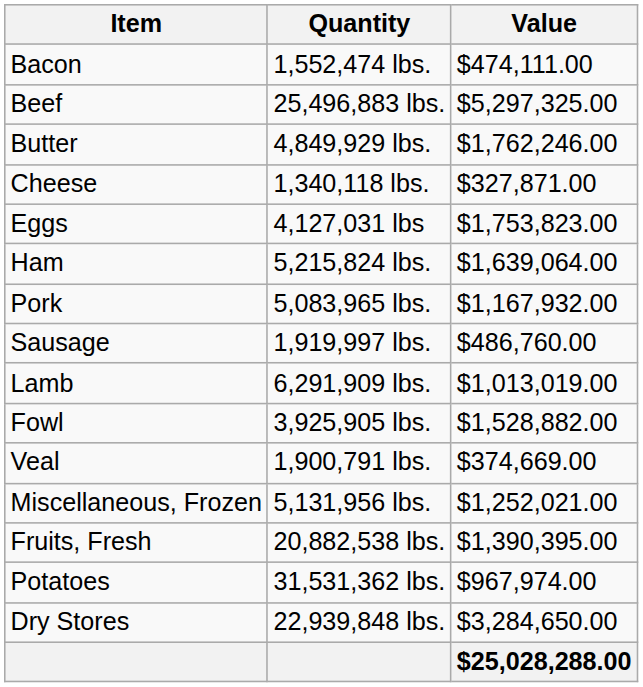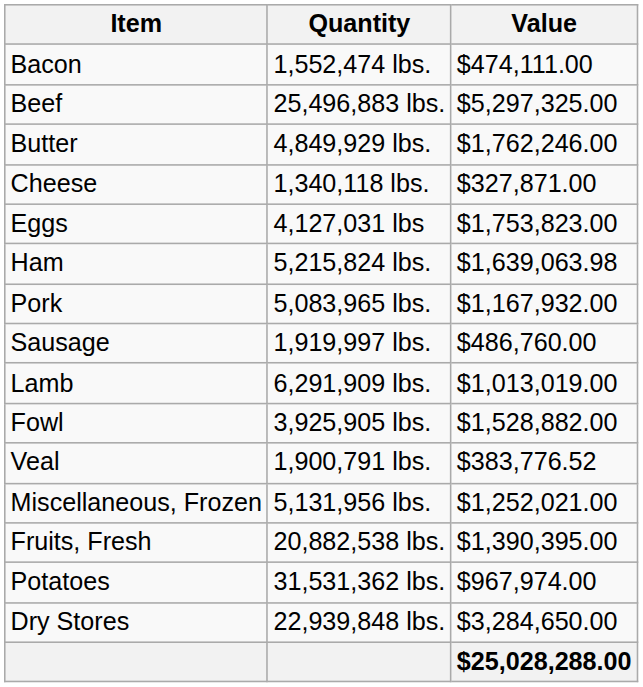 <table class="wikitable">
 <tr>
 <th>Item</th>
 <th>Quantity</th>
 <th>Value</th>
 </tr>
 <tr>
 <td>Bacon</td>
 <td>1,552,474 lbs.</td>
 <td>$474,111.00</td>
 </tr>
 <tr>
 <td>Beef</td>
 <td>25,496,883 lbs.</td>
 <td>$5,297,325.00</td>
 </tr>
 <tr>
 <td>Butter</td>
 <td>4,849,929 lbs.</td>
 <td>$1,762,246.00</td>
 </tr>
 <tr>
 <td>Cheese</td>
 <td>1,340,118 lbs.</td>
 <td>$327,871.00</td>
 </tr>
 <tr>
 <td>Eggs</td>
 <td>4,127,031 lbs</td>
 <td>$1,753,823.00</td>
 </tr>
 <tr>
 <td>Ham</td>
 <td>5,215,824 lbs.</td>
-<td>$1,639,064.00</td>
+<td>$1,639,063.98</td>
 </tr>
 <tr>
 <td>Pork</td>
 <td>5,083,965 lbs.</td>
 <td>$1,167,932.00</td>
 </tr>
 <tr>
 <td>Sausage</td>
 <td>1,919,997 lbs.</td>
 <td>$486,760.00</td>
 </tr>
 <tr>
 <td>Lamb</td>
 <td>6,291,909 lbs.</td>
 <td>$1,013,019.00</td>
 </tr>
 <tr>
 <td>Fowl</td>
 <td>3,925,905 lbs.</td>
 <td>$1,528,882.00</td>
 </tr>
 <tr>
 <td>Veal</td>
 <td>1,900,791 lbs.</td>
-<td>$374,669.00</td>
+<td>$383,776.52</td>
 </tr>
 <tr>
 <td>Miscellaneous, Frozen</td>
 <td>5,131,956 lbs.</td>
 <td>$1,252,021.00</td>
 </tr>
 <tr>
 <td>Fruits, Fresh</td>
 <td>20,882,538 lbs.</td>
 <td>$1,390,395.00</td>
 </tr>
 <tr>
 <td>Potatoes</td>
 <td>31,531,362 lbs.</td>
 <td>$967,974.00</td>
 </tr>
 <tr>
 <td>Dry Stores</td>
 <td>22,939,848 lbs.</td>
 <td>$3,284,650.00</td>
 </tr>
 <tr>
 <th></th>
 <th></th>
 <th>$25,028,288.00</th>
 </tr>
 </table>
